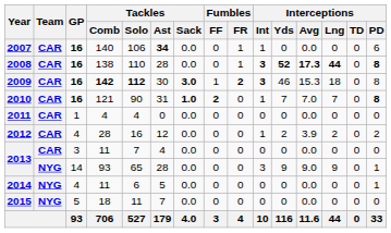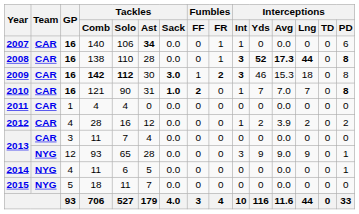 <table class="wikitable" style="text-align:center">
 <tr>
 <th rowspan="2">Year</th>
 <th rowspan="2">Team</th>
 <th rowspan="2">GP</th>
 <th colspan="4">Tackles</th>
 <th colspan="2">Fumbles</th>
 <th colspan="6">Interceptions</th>
 </tr>
 <tr>
 <th>Comb</th>
 <th>Solo</th>
 <th>Ast</th>
 <th>Sack</th>
 <th>FF</th>
 <th>FR</th>
 <th>Int</th>
 <th>Yds</th>
 <th>Avg</th>
 <th>Lng</th>
 <th>TD</th>
 <th>PD</th>
 </tr>
 <tr>
 <th><a href='#'>2007</a></th>
 <th><a href='#'>CAR</a></th>
 <td><strong>16</strong></td>
 <td>140</td>
 <td>106</td>
 <td><strong>34</strong></td>
 <td>0.0</td>
 <td>0</td>
 <td>1</td>
 <td>1</td>
 <td>0</td>
 <td>0.0</td>
 <td>0</td>
 <td>0</td>
 <td>6</td>
 </tr>
 <tr>
 <th><a href='#'>2008</a></th>
 <th><a href='#'>CAR</a></th>
 <td><strong>16</strong></td>
 <td>138</td>
 <td>110</td>
 <td>28</td>
 <td>0.0</td>
 <td>0</td>
 <td>1</td>
 <td><strong>3</strong></td>
 <td><strong>52</strong></td>
 <td><strong>17.3</strong></td>
 <td><strong>44</strong></td>
 <td>0</td>
 <td><strong>8</strong></td>
 </tr>
 <tr>
 <th><a href='#'>2009</a></th>
 <th><a href='#'>CAR</a></th>
 <td><strong>16</strong></td>
 <td><strong>142</strong></td>
 <td><strong>112</strong></td>
 <td>30</td>
 <td><strong>3.0</strong></td>
 <td>1</td>
 <td><strong>2</strong></td>
 <td><strong>3</strong></td>
 <td>46</td>
 <td>15.3</td>
 <td>18</td>
 <td>0</td>
 <td>8</td>
 </tr>
 <tr>
 <th><a href='#'>2010</a></th>
 <th><a href='#'>CAR</a></th>
 <td><strong>16</strong></td>
 <td>121</td>
 <td>90</td>
 <td>31</td>
 <td><strong>1.0</strong></td>
 <td><strong>2</strong></td>
 <td>0</td>
 <td>1</td>
 <td>7</td>
 <td>7.0</td>
 <td>7</td>
 <td>0</td>
 <td><strong>8</strong></td>
 </tr>
 <tr>
 <th><a href='#'>2011</a></th>
 <th><a href='#'>CAR</a></th>
 <td>1</td>
 <td>4</td>
 <td>4</td>
 <td>0</td>
 <td>0.0</td>
 <td>0</td>
 <td>0</td>
 <td>0</td>
 <td>0</td>
 <td>0.0</td>
 <td>0</td>
 <td>0</td>
 <td>0</td>
 </tr>
 <tr>
 <th><a href='#'>2012</a></th>
 <th><a href='#'>CAR</a></th>
 <td>4</td>
 <td>28</td>
 <td>16</td>
 <td>12</td>
 <td>0.0</td>
 <td>0</td>
 <td>0</td>
 <td>1</td>
 <td>2</td>
 <td>3.9</td>
 <td>2</td>
 <td>0</td>
 <td>2</td>
 </tr>
 <tr>
 <th rowspan="2"><a href='#'>2013</a></th>
 <th><a href='#'>CAR</a></th>
 <td>3</td>
 <td>11</td>
 <td>7</td>
 <td>4</td>
 <td>0.0</td>
 <td>0</td>
 <td>0</td>
 <td>0</td>
 <td>0</td>
 <td>0.0</td>
 <td>0</td>
 <td>0</td>
 <td>0</td>
 </tr>
 <tr>
 <th><a href='#'>NYG</a></th>
-<td>14</td>
+<td>12</td>
 <td>93</td>
 <td>65</td>
 <td>28</td>
 <td>0.0</td>
 <td>0</td>
 <td>0</td>
 <td>3</td>
 <td>9</td>
 <td>9.0</td>
 <td>9</td>
 <td>0</td>
 <td>1</td>
 </tr>
 <tr>
 <th><a href='#'>2014</a></th>
 <th><a href='#'>NYG</a></th>
 <td>4</td>
 <td>11</td>
 <td>6</td>
 <td>5</td>
 <td>0.0</td>
 <td>0</td>
 <td>0</td>
 <td>0</td>
 <td>0</td>
 <td>0.0</td>
 <td>0</td>
 <td>0</td>
 <td>1</td>
 </tr>
 <tr>
 <th><a href='#'>2015</a></th>
 <th><a href='#'>NYG</a></th>
 <td>5</td>
 <td>18</td>
 <td>11</td>
 <td>7</td>
 <td>0.0</td>
 <td>0</td>
 <td>0</td>
 <td>0</td>
 <td>0</td>
 <td>0.0</td>
 <td>0</td>
 <td>0</td>
 <td>0</td>
 </tr>
 <tr>
 <th colspan="2"></th>
 <th>93</th>
 <th>706</th>
 <th>527</th>
 <th>179</th>
 <th>4.0</th>
 <th>3</th>
 <th>4</th>
 <th>10</th>
 <th>116</th>
 <th>11.6</th>
 <th>44</th>
 <th>0</th>
 <th>33</th>
 </tr>
 </table>
